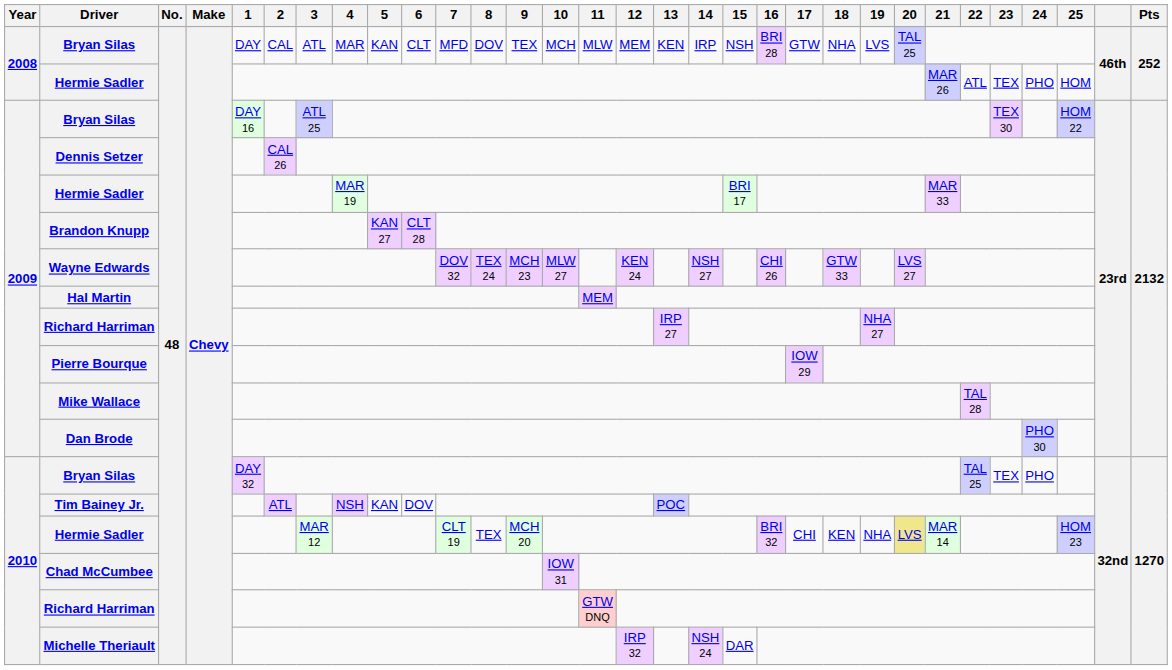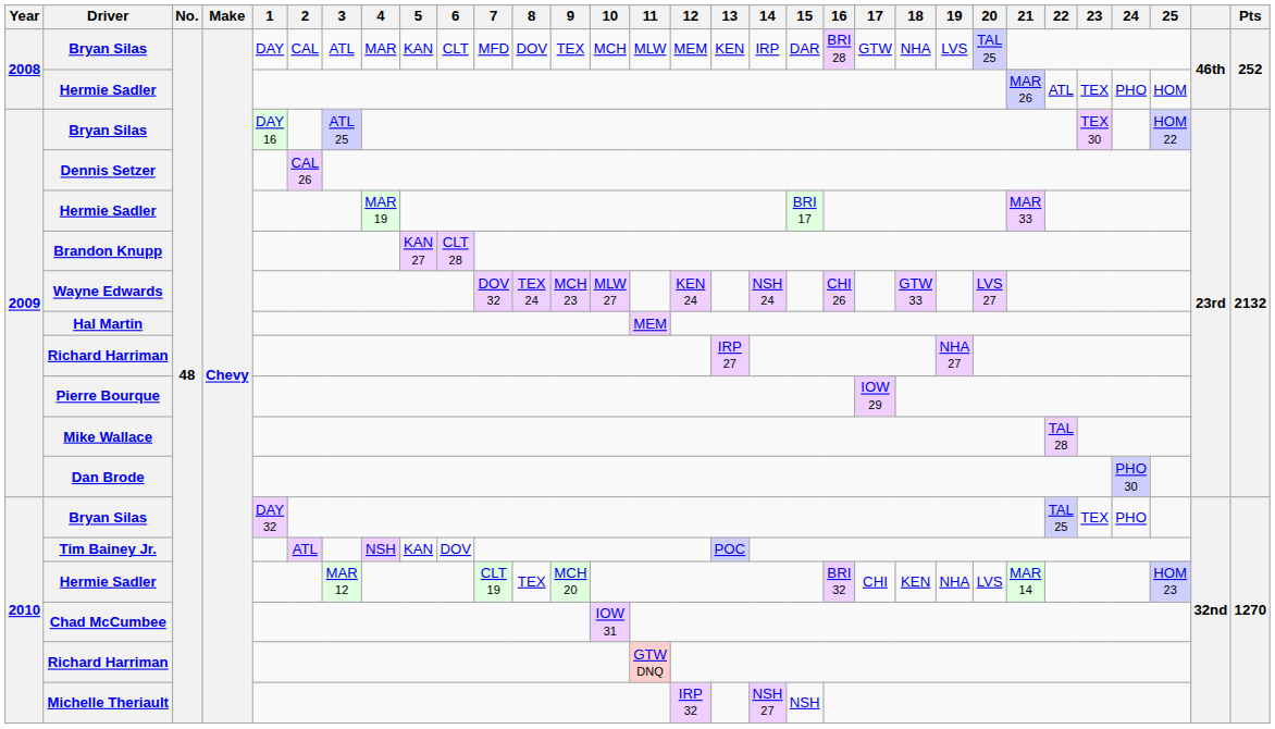 <table class="wikitable" style="text-align:center; font-size:75%">
 <tr>
 <th>Year</th>
 <th>Driver</th>
 <th>No.</th>
 <th>Make</th>
 <th>1</th>
 <th>2</th>
 <th>3</th>
 <th>4</th>
 <th>5</th>
 <th>6</th>
 <th>7</th>
 <th>8</th>
 <th>9</th>
 <th>10</th>
 <th>11</th>
 <th>12</th>
 <th>13</th>
 <th>14</th>
 <th>15</th>
 <th>16</th>
 <th>17</th>
 <th>18</th>
 <th>19</th>
 <th>20</th>
 <th>21</th>
 <th>22</th>
 <th>23</th>
 <th>24</th>
 <th>25</th>
 <th></th>
 <th>Pts</th>
 </tr>
 <tr>
 <th rowspan="2"><a href='#'>2008</a></th>
 <th><a href='#'>Bryan Silas</a></th>
 <th rowspan="18">48</th>
 <th rowspan="18"><a href='#'>Chevy</a></th>
 <td><a href='#'>DAY</a></td>
 <td><a href='#'>CAL</a></td>
 <td><a href='#'>ATL</a></td>
 <td><a href='#'>MAR</a></td>
 <td><a href='#'>KAN</a></td>
 <td><a href='#'>CLT</a></td>
 <td><a href='#'>MFD</a></td>
 <td><a href='#'>DOV</a></td>
 <td><a href='#'>TEX</a></td>
 <td><a href='#'>MCH</a></td>
 <td><a href='#'>MLW</a></td>
 <td><a href='#'>MEM</a></td>
 <td><a href='#'>KEN</a></td>
 <td><a href='#'>IRP</a></td>
-<td><a href='#'>NSH</a></td>
+<td><a href='#'>DAR</a></td>
 <td style="background:#EFCFFF;"><a href='#'>BRI</a><br><small>28</small></td>
 <td><a href='#'>GTW</a></td>
 <td><a href='#'>NHA</a></td>
 <td><a href='#'>LVS</a></td>
 <td style="background:#CFCFFF;"><a href='#'>TAL</a><br><small>25</small></td>
 <td colspan="5"></td>
 <th rowspan="2">46th</th>
 <th rowspan="2">252</th>
 </tr>
 <tr>
 <th><a href='#'>Hermie Sadler</a></th>
 <td colspan="20"></td>
 <td style="background:#CFCFFF;"><a href='#'>MAR</a><br><small>26</small></td>
 <td><a href='#'>ATL</a></td>
 <td><a href='#'>TEX</a></td>
 <td><a href='#'>PHO</a></td>
 <td><a href='#'>HOM</a></td>
 </tr>
 <tr>
 <th rowspan="10"><a href='#'>2009</a></th>
 <th><a href='#'>Bryan Silas</a></th>
 <td style="background:#DFFFDF;"><a href='#'>DAY</a><br><small>16</small></td>
 <td></td>
 <td style="background:#CFCFFF;"><a href='#'>ATL</a><br><small>25</small></td>
 <td colspan="19"></td>
 <td style="background:#EFCFFF;"><a href='#'>TEX</a><br><small>30</small></td>
 <td></td>
 <td style="background:#CFCFFF;"><a href='#'>HOM</a><br><small>22</small></td>
 <th rowspan="10">23rd</th>
 <th rowspan="10">2132</th>
 </tr>
 <tr>
 <th><a href='#'>Dennis Setzer</a></th>
 <td></td>
 <td style="background:#EFCFFF;"><a href='#'>CAL</a><br><small>26</small></td>
 <td colspan="23"></td>
 </tr>
 <tr>
 <th><a href='#'>Hermie Sadler</a></th>
 <td colspan="3"></td>
 <td style="background:#DFFFDF;"><a href='#'>MAR</a><br><small>19</small></td>
 <td colspan="10"></td>
 <td style="background:#DFFFDF;"><a href='#'>BRI</a><br><small>17</small></td>
 <td colspan="5"></td>
 <td style="background:#EFCFFF;"><a href='#'>MAR</a><br><small>33</small></td>
 <td colspan="4"></td>
 </tr>
 <tr>
 <th><a href='#'>Brandon Knupp</a></th>
 <td colspan=4></td>
 <td style="background:#EFCFFF;"><a href='#'>KAN</a> <br><small>27</small></td>
 <td style="background:#EFCFFF;"><a href='#'>CLT</a> <br><small>28</small></td>
 <td colspan=19></td>
 </tr>
 <tr>
 <th><a href='#'>Wayne Edwards</a></th>
 <td colspan="6"></td>
 <td style="background:#EFCFFF;"><a href='#'>DOV</a><br><small>32</small></td>
 <td style="background:#EFCFFF;"><a href='#'>TEX</a><br><small>24</small></td>
 <td style="background:#EFCFFF;"><a href='#'>MCH</a><br><small>23</small></td>
 <td style="background:#EFCFFF;"><a href='#'>MLW</a><br><small>27</small></td>
 <td></td>
 <td style="background:#EFCFFF;"><a href='#'>KEN</a><br><small>24</small></td>
 <td></td>
-<td style="background:#EFCFFF;"><a href='#'>NSH</a><br><small>27</small></td>
+<td style="background:#EFCFFF;"><a href='#'>NSH</a><br><small>24</small></td>
 <td></td>
 <td style="background:#EFCFFF;"><a href='#'>CHI</a><br><small>26</small></td>
 <td></td>
 <td style="background:#EFCFFF;"><a href='#'>GTW</a><br><small>33</small></td>
 <td></td>
 <td style="background:#EFCFFF;"><a href='#'>LVS</a><br><small>27</small></td>
 <td colspan="5"></td>
 </tr>
 <tr>
 <th><a href='#'>Hal Martin</a></th>
 <td colspan="10"></td>
 <td style="background:#EFCFFF;"><a href='#'>MEM</a><br></td>
 <td colspan="14"></td>
 </tr>
 <tr>
 <th><a href='#'>Richard Harriman</a></th>
 <td colspan="12"></td>
 <td style="background:#EFCFFF;"><a href='#'>IRP</a><br><small>27</small></td>
 <td colspan="5"></td>
 <td style="background:#EFCFFF;"><a href='#'>NHA</a><br><small>27</small></td>
 <td colspan="6"></td>
 </tr>
 <tr>
 <th><a href='#'>Pierre Bourque</a></th>
 <td colspan="16"></td>
 <td style="background:#EFCFFF;"><a href='#'>IOW</a><br><small>29</small></td>
 <td colspan="8"></td>
 </tr>
 <tr>
 <th><a href='#'>Mike Wallace</a></th>
 <td colspan="21"></td>
 <td style="background:#EFCFFF;"><a href='#'>TAL</a><br><small>28</small></td>
 <td colspan="3"></td>
 </tr>
 <tr>
 <th><a href='#'>Dan Brode</a></th>
 <td colspan="23"></td>
 <td style="background:#CFCFFF;"><a href='#'>PHO</a><br><small>30</small></td>
 <td></td>
 </tr>
 <tr>
 <th rowspan="6"><a href='#'>2010</a></th>
 <th><a href='#'>Bryan Silas</a></th>
 <td style="background:#EFCFFF;"><a href='#'>DAY</a><br><small>32</small></td>
 <td colspan="20"></td>
 <td style="background:#CFCFFF;"><a href='#'>TAL</a><br><small>25</small></td>
 <td><a href='#'>TEX</a></td>
 <td><a href='#'>PHO</a></td>
 <td></td>
 <th rowspan="6">32nd</th>
 <th rowspan="6">1270</th>
 </tr>
 <tr>
 <th><a href='#'>Tim Bainey Jr.</a></th>
 <td></td>
 <td style="background:#EFCFFF;"><a href='#'>ATL</a><br></td>
 <td></td>
 <td style="background:#EFCFFF;"><a href='#'>NSH</a><br></td>
 <td><a href='#'>KAN</a></td>
 <td><a href='#'>DOV</a></td>
 <td colspan="6"></td>
 <td style="background:#CFCFFF;"><a href='#'>POC</a><br></td>
 <td colspan="12"></td>
 </tr>
 <tr>
 <th><a href='#'>Hermie Sadler</a></th>
 <td colspan="2"></td>
 <td style="background:#DFFFDF;"><a href='#'>MAR</a><br><small>12</small></td>
 <td colspan="3"></td>
 <td style="background:#DFFFDF;"><a href='#'>CLT</a><br><small>19</small></td>
 <td><a href='#'>TEX</a></td>
 <td style="background:#DFFFDF;"><a href='#'>MCH</a><br><small>20</small></td>
 <td colspan="6"></td>
 <td style="background:#EFCFFF;"><a href='#'>BRI</a><br><small>32</small></td>
 <td><a href='#'>CHI</a></td>
 <td><a href='#'>KEN</a></td>
 <td><a href='#'>NHA</a></td>
-<td style="background: khaki;"><a href='#'>LVS</a></td>
+<td><a href='#'>LVS</a></td>
 <td style="background:#DFFFDF;"><a href='#'>MAR</a><br><small>14</small></td>
 <td colspan="3"></td>
 <td style="background:#CFCFFF;"><a href='#'>HOM</a><br><small>23</small></td>
 </tr>
 <tr>
 <th><a href='#'>Chad McCumbee</a></th>
 <td colspan=9></td>
 <td style="background:#EFCFFF;"><a href='#'>IOW</a><br><small>31</small></td>
 <td colspan="15"></td>
 </tr>
 <tr>
 <th><a href='#'>Richard Harriman</a></th>
 <td colspan="10"></td>
 <td style="background:#FFCFCF;"><a href='#'>GTW</a><br><small>DNQ</small></td>
 <td colspan="14"></td>
 </tr>
 <tr>
 <th><a href='#'>Michelle Theriault</a></th>
 <td colspan="11"></td>
 <td style="background:#EFCFFF;"><a href='#'>IRP</a><br><small>32</small></td>
 <td></td>
-<td style="background:#EFCFFF;"><a href='#'>NSH</a><br><small>24</small></td>
-<td><a href='#'>DAR</a></td>
+<td style="background:#EFCFFF;"><a href='#'>NSH</a><br><small>27</small></td>
+<td><a href='#'>NSH</a></td>
 <td colspan="10"></td>
 </tr>
 </table>
